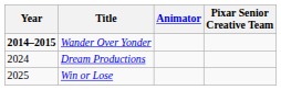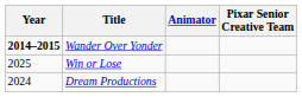 <table class="wikitable">
 <tr>
 <th>Year</th>
 <th>Title</th>
 <th><a href='#'>Animator</a></th>
 <th>Pixar Senior<br>Creative Team</th>
 </tr>
 <tr>
 <td><strong>2014–2015</strong></td>
 <td><em><a href='#'>Wander Over Yonder</a></em></td>
 <td></td>
 <td></td>
 </tr>
 <tr>
+<td>2025</td>
+<td><em><a href='#'>Win or Lose</a></em></td>
+<td></td>
+<td></td>
+</tr>
+<tr>
 <td>2024</td>
 <td><em><a href='#'>Dream Productions</a></em></td>
 <td></td>
 <td></td>
 </tr>
-<tr>
-<td>2025</td>
-<td><em><a href='#'>Win or Lose</a></em></td>
-<td></td>
-<td></td>
-</tr>
 </table>
